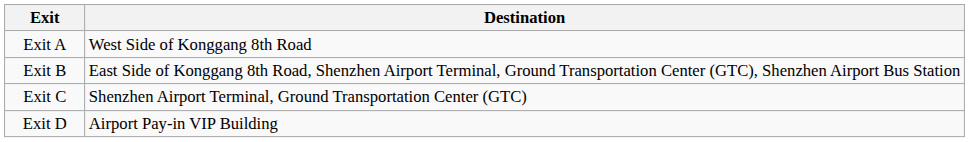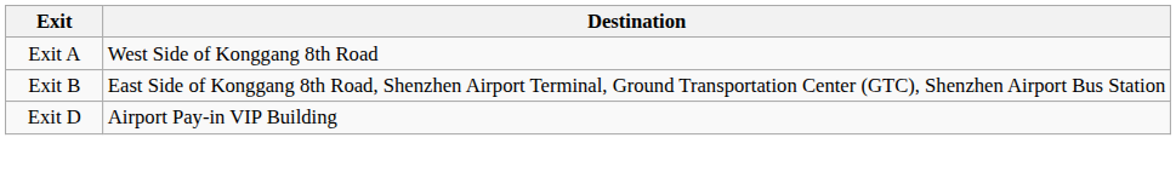 <table class="wikitable">
 <tr>
 <th style="width:70px">Exit</th>
 <th>Destination</th>
 </tr>
 <tr>
 <td align="center">Exit A</td>
 <td>West Side of Konggang 8th Road</td>
 </tr>
 <tr>
 <td align="center">Exit B</td>
 <td>East Side of Konggang 8th Road, Shenzhen Airport Terminal, Ground Transportation Center (GTC), Shenzhen Airport Bus Station</td>
 </tr>
 <tr>
-<td align="center">Exit C</td>
-<td>Shenzhen Airport Terminal, Ground Transportation Center (GTC)</td>
-</tr>
-<tr>
 <td align="center">Exit D</td>
 <td>Airport Pay-in VIP Building</td>
 </tr>
 </table>
